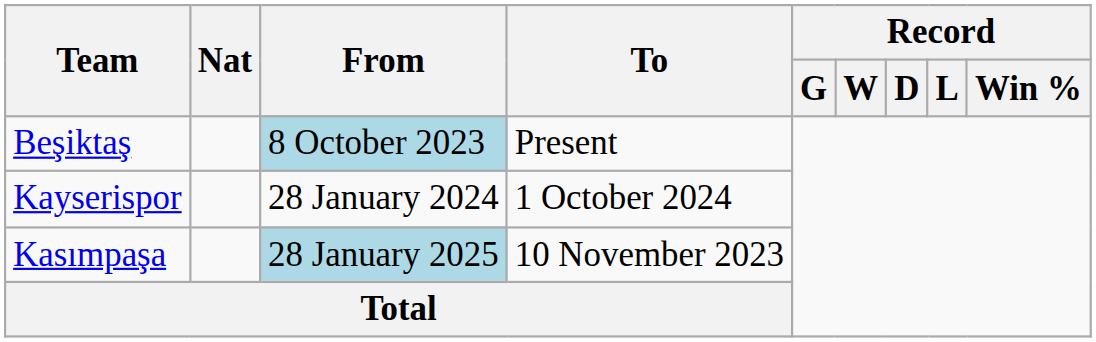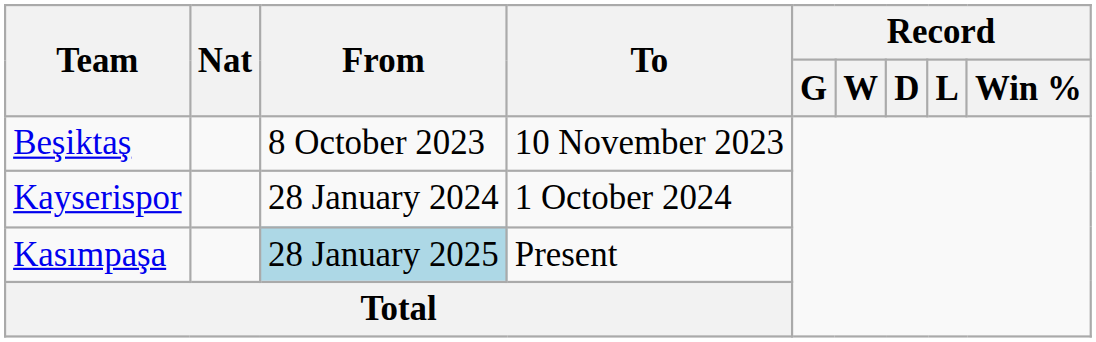 <table class="wikitable" style="text-align:centre">
 <tr>
 <th rowspan=2>Team</th>
 <th rowspan=2>Nat</th>
 <th rowspan=2>From</th>
 <th rowspan=2>To</th>
 <th colspan=8>Record</th>
 </tr>
 <tr>
 <th>G</th>
 <th>W</th>
 <th>D</th>
 <th>L</th>
 <th>Win %</th>
 </tr>
 <tr>
 <td><a href='#'>Beşiktaş</a></td>
 <td></td>
-<td align=left style="background: lightblue;">8 October 2023</td>
-<td align=left>Present<br></td>
+<td align=left>8 October 2023</td>
+<td align=left>10 November 2023<br></td>
 </tr>
 <tr>
 <td><a href='#'>Kayserispor</a></td>
 <td></td>
 <td align=left>28 January 2024</td>
 <td align=left>1 October 2024<br></td>
 </tr>
 <tr>
 <td><a href='#'>Kasımpaşa</a></td>
 <td></td>
 <td align=left style="background: lightblue;">28 January 2025</td>
-<td align=left>10 November 2023<br></td>
+<td align=left>Present<br></td>
 </tr>
 <tr>
 <th colspan="4">Total<br></th>
 </tr>
 </table>
